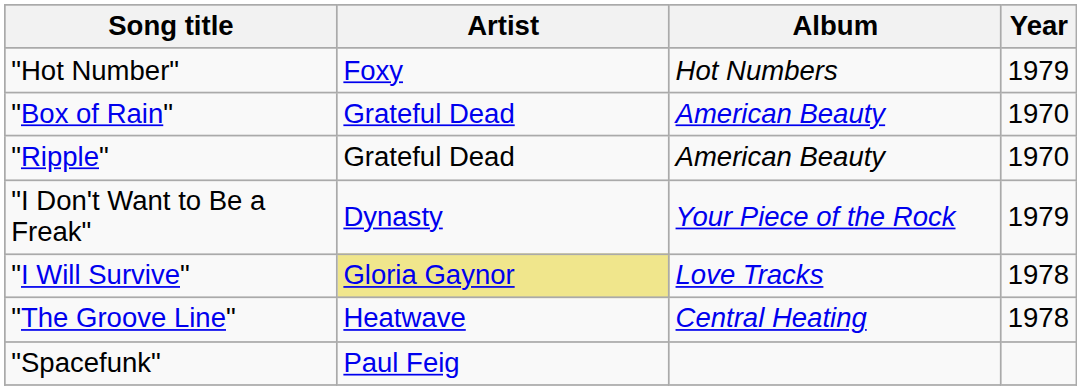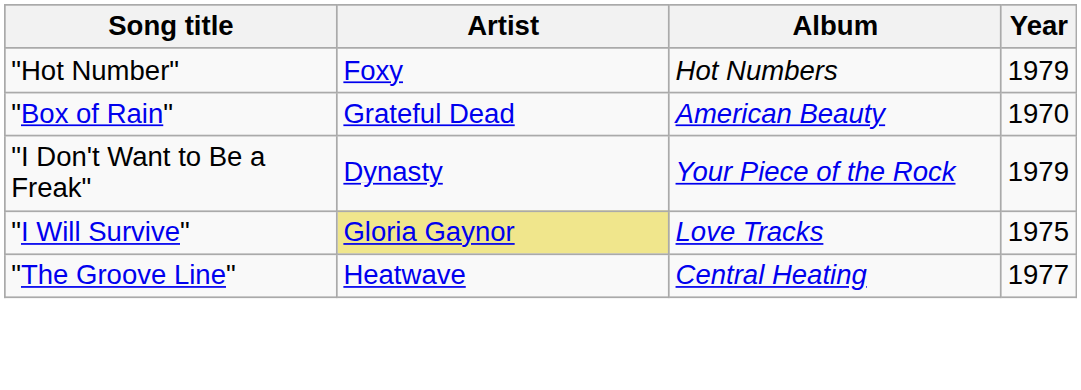 <table class="wikitable" style="width:100%;">
 <tr>
 <th style="width:30%;">Song title</th>
 <th style="width:30%;">Artist</th>
 <th style="width:30%;">Album</th>
 <th style="width:3%;">Year</th>
 </tr>
 <tr>
 <td>"Hot Number"</td>
 <td><a href='#'>Foxy</a></td>
 <td><em>Hot Numbers</em></td>
 <td>1979</td>
 </tr>
 <tr>
 <td>"<a href='#'>Box of Rain</a>"</td>
 <td><a href='#'>Grateful Dead</a></td>
 <td><em><a href='#'>American Beauty</a></em></td>
 <td>1970</td>
 </tr>
 <tr>
-<td>"<a href='#'>Ripple</a>"</td>
-<td>Grateful Dead</td>
-<td><em>American Beauty</em></td>
-<td>1970</td>
-</tr>
-<tr>
 <td>"I Don't Want to Be a Freak"</td>
 <td><a href='#'>Dynasty</a></td>
 <td><em><a href='#'>Your Piece of the Rock</a></em></td>
 <td>1979</td>
 </tr>
 <tr>
 <td>"<a href='#'>I Will Survive</a>"</td>
 <td style="background: khaki;"><a href='#'>Gloria Gaynor</a></td>
 <td><em><a href='#'>Love Tracks</a></em></td>
-<td>1978</td>
+<td>1975</td>
 </tr>
 <tr>
 <td>"<a href='#'>The Groove Line</a>"</td>
 <td><a href='#'>Heatwave</a></td>
 <td><em><a href='#'>Central Heating</a></em></td>
-<td>1978</td>
-</tr>
-<tr>
-<td>"Spacefunk"</td>
-<td><a href='#'>Paul Feig</a></td>
-<td></td>
-<td></td>
+<td>1977</td>
 </tr>
 </table>
